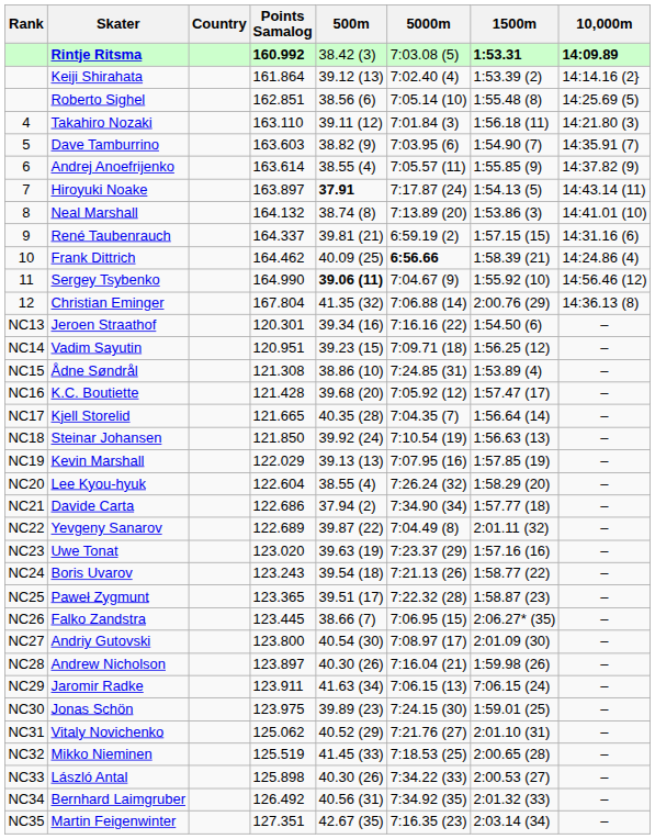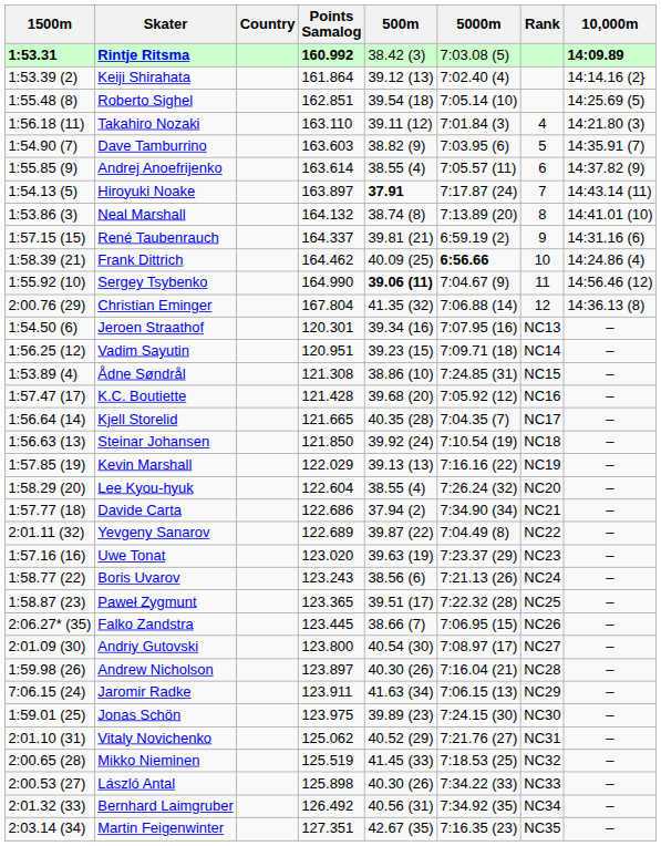 <table class="wikitable sortable" style="text-align:left">
 <tr>
-<th>Rank</th>
+<th>1500m</th>
 <th>Skater</th>
 <th>Country</th>
 <th>Points <br> Samalog</th>
 <th>500m</th>
 <th>5000m</th>
-<th>1500m</th>
+<th>Rank</th>
 <th>10,000m</th>
 </tr>
 <tr bgcolor=ccffcc>
-<td style="text-align:center"></td>
+<td><strong>1:53.31</strong> </td>
 <td><strong><a href='#'>Rintje Ritsma</a></strong></td>
 <td></td>
 <td><strong>160.992</strong></td>
 <td>38.42 (3)</td>
 <td>7:03.08 (5)</td>
-<td><strong>1:53.31</strong> </td>
+<td style="text-align:center"></td>
 <td><strong>14:09.89</strong> </td>
 </tr>
 <tr>
-<td style="text-align:center"></td>
+<td>1:53.39 (2)</td>
 <td><a href='#'>Keiji Shirahata</a></td>
 <td></td>
 <td>161.864</td>
 <td>39.12 (13)</td>
 <td>7:02.40 (4)</td>
-<td>1:53.39 (2)</td>
+<td style="text-align:center"></td>
 <td>14:14.16 (2}</td>
 </tr>
 <tr>
-<td style="text-align:center"></td>
+<td>1:55.48 (8)</td>
 <td><a href='#'>Roberto Sighel</a></td>
 <td></td>
 <td>162.851</td>
-<td>38.56 (6)</td>
+<td>39.54 (18)</td>
 <td>7:05.14 (10)</td>
-<td>1:55.48 (8)</td>
+<td style="text-align:center"></td>
 <td>14:25.69 (5)</td>
 </tr>
 <tr>
-<td style="text-align:center">4</td>
+<td>1:56.18 (11)</td>
 <td><a href='#'>Takahiro Nozaki</a></td>
 <td></td>
 <td>163.110</td>
 <td>39.11 (12)</td>
 <td>7:01.84 (3)</td>
-<td>1:56.18 (11)</td>
+<td style="text-align:center">4</td>
 <td>14:21.80 (3)</td>
 </tr>
 <tr>
-<td style="text-align:center">5</td>
+<td>1:54.90 (7)</td>
 <td><a href='#'>Dave Tamburrino</a></td>
 <td></td>
 <td>163.603</td>
 <td>38.82 (9)</td>
 <td>7:03.95 (6)</td>
-<td>1:54.90 (7)</td>
+<td style="text-align:center">5</td>
 <td>14:35.91 (7)</td>
 </tr>
 <tr>
-<td style="text-align:center">6</td>
+<td>1:55.85 (9)</td>
 <td><a href='#'>Andrej Anoefrijenko</a></td>
 <td></td>
 <td>163.614</td>
 <td>38.55 (4)</td>
 <td>7:05.57 (11)</td>
-<td>1:55.85 (9)</td>
+<td style="text-align:center">6</td>
 <td>14:37.82 (9)</td>
 </tr>
 <tr>
-<td style="text-align:center">7</td>
+<td>1:54.13 (5)</td>
 <td><a href='#'>Hiroyuki Noake</a></td>
 <td></td>
 <td>163.897</td>
 <td><strong>37.91</strong> </td>
 <td>7:17.87 (24)</td>
-<td>1:54.13 (5)</td>
+<td style="text-align:center">7</td>
 <td>14:43.14 (11)</td>
 </tr>
 <tr>
-<td style="text-align:center">8</td>
+<td>1:53.86 (3)</td>
 <td><a href='#'>Neal Marshall</a></td>
 <td></td>
 <td>164.132</td>
 <td>38.74 (8)</td>
 <td>7:13.89 (20)</td>
-<td>1:53.86 (3)</td>
+<td style="text-align:center">8</td>
 <td>14:41.01 (10)</td>
 </tr>
 <tr>
-<td style="text-align:center">9</td>
+<td>1:57.15 (15)</td>
 <td><a href='#'>René Taubenrauch</a></td>
 <td></td>
 <td>164.337</td>
 <td>39.81 (21)</td>
 <td>6:59.19 (2)</td>
-<td>1:57.15 (15)</td>
+<td style="text-align:center">9</td>
 <td>14:31.16 (6)</td>
 </tr>
 <tr>
-<td style="text-align:center">10</td>
+<td>1:58.39 (21)</td>
 <td><a href='#'>Frank Dittrich</a></td>
 <td></td>
 <td>164.462</td>
 <td>40.09 (25)</td>
 <td><strong>6:56.66</strong> </td>
-<td>1:58.39 (21)</td>
+<td style="text-align:center">10</td>
 <td>14:24.86 (4)</td>
 </tr>
 <tr>
-<td style="text-align:center">11</td>
+<td>1:55.92 (10)</td>
 <td><a href='#'>Sergey Tsybenko</a></td>
 <td></td>
 <td>164.990</td>
 <td><strong>39.06 (11)</strong></td>
 <td>7:04.67 (9)</td>
-<td>1:55.92 (10)</td>
+<td style="text-align:center">11</td>
 <td>14:56.46 (12)</td>
 </tr>
 <tr>
-<td style="text-align:center">12</td>
+<td>2:00.76 (29)</td>
 <td><a href='#'>Christian Eminger</a></td>
 <td></td>
 <td>167.804</td>
 <td>41.35 (32)</td>
 <td>7:06.88 (14)</td>
-<td>2:00.76 (29)</td>
+<td style="text-align:center">12</td>
 <td>14:36.13 (8)</td>
 </tr>
 <tr>
-<td style="text-align:center">NC13</td>
+<td>1:54.50 (6)</td>
 <td><a href='#'>Jeroen Straathof</a></td>
 <td></td>
 <td>120.301</td>
 <td>39.34 (16)</td>
-<td>7:16.16 (22)</td>
-<td>1:54.50 (6)</td>
+<td>7:07.95 (16)</td>
+<td style="text-align:center">NC13</td>
 <td style="text-align:center">–</td>
 </tr>
 <tr>
-<td style="text-align:center">NC14</td>
+<td>1:56.25 (12)</td>
 <td><a href='#'>Vadim Sayutin</a></td>
 <td></td>
 <td>120.951</td>
 <td>39.23 (15)</td>
 <td>7:09.71 (18)</td>
-<td>1:56.25 (12)</td>
+<td style="text-align:center">NC14</td>
 <td style="text-align:center">–</td>
 </tr>
 <tr>
-<td style="text-align:center">NC15</td>
+<td>1:53.89 (4)</td>
 <td><a href='#'>Ådne Søndrål</a></td>
 <td></td>
 <td>121.308</td>
 <td>38.86 (10)</td>
 <td>7:24.85 (31)</td>
-<td>1:53.89 (4)</td>
+<td style="text-align:center">NC15</td>
 <td style="text-align:center">–</td>
 </tr>
 <tr>
-<td style="text-align:center">NC16</td>
+<td>1:57.47 (17)</td>
 <td><a href='#'>K.C. Boutiette</a></td>
 <td></td>
 <td>121.428</td>
 <td>39.68 (20)</td>
 <td>7:05.92 (12)</td>
-<td>1:57.47 (17)</td>
+<td style="text-align:center">NC16</td>
 <td style="text-align:center">–</td>
 </tr>
 <tr>
-<td style="text-align:center">NC17</td>
+<td>1:56.64 (14)</td>
 <td><a href='#'>Kjell Storelid</a></td>
 <td></td>
 <td>121.665</td>
 <td>40.35 (28)</td>
 <td>7:04.35 (7)</td>
-<td>1:56.64 (14)</td>
+<td style="text-align:center">NC17</td>
 <td style="text-align:center">–</td>
 </tr>
 <tr>
-<td style="text-align:center">NC18</td>
+<td>1:56.63 (13)</td>
 <td><a href='#'>Steinar Johansen</a></td>
 <td></td>
 <td>121.850</td>
 <td>39.92 (24)</td>
 <td>7:10.54 (19)</td>
-<td>1:56.63 (13)</td>
+<td style="text-align:center">NC18</td>
 <td style="text-align:center">–</td>
 </tr>
 <tr>
-<td style="text-align:center">NC19</td>
+<td>1:57.85 (19)</td>
 <td><a href='#'>Kevin Marshall</a></td>
 <td></td>
 <td>122.029</td>
 <td>39.13 (13)</td>
-<td>7:07.95 (16)</td>
-<td>1:57.85 (19)</td>
+<td>7:16.16 (22)</td>
+<td style="text-align:center">NC19</td>
 <td style="text-align:center">–</td>
 </tr>
 <tr>
-<td style="text-align:center">NC20</td>
+<td>1:58.29 (20)</td>
 <td><a href='#'>Lee Kyou-hyuk</a></td>
 <td></td>
 <td>122.604</td>
 <td>38.55 (4)</td>
 <td>7:26.24 (32)</td>
-<td>1:58.29 (20)</td>
+<td style="text-align:center">NC20</td>
 <td style="text-align:center">–</td>
 </tr>
 <tr>
-<td style="text-align:center">NC21</td>
+<td>1:57.77 (18)</td>
 <td><a href='#'>Davide Carta</a></td>
 <td></td>
 <td>122.686</td>
 <td>37.94 (2)</td>
 <td>7:34.90 (34)</td>
-<td>1:57.77 (18)</td>
+<td style="text-align:center">NC21</td>
 <td style="text-align:center">–</td>
 </tr>
 <tr>
-<td style="text-align:center">NC22</td>
+<td>2:01.11 (32)</td>
 <td><a href='#'>Yevgeny Sanarov</a></td>
 <td></td>
 <td>122.689</td>
 <td>39.87 (22)</td>
 <td>7:04.49 (8)</td>
-<td>2:01.11 (32)</td>
+<td style="text-align:center">NC22</td>
 <td style="text-align:center">–</td>
 </tr>
 <tr>
-<td style="text-align:center">NC23</td>
+<td>1:57.16 (16)</td>
 <td><a href='#'>Uwe Tonat</a></td>
 <td></td>
 <td>123.020</td>
 <td>39.63 (19)</td>
 <td>7:23.37 (29)</td>
-<td>1:57.16 (16)</td>
+<td style="text-align:center">NC23</td>
 <td style="text-align:center">–</td>
 </tr>
 <tr>
-<td style="text-align:center">NC24</td>
+<td>1:58.77 (22)</td>
 <td><a href='#'>Boris Uvarov</a></td>
 <td></td>
 <td>123.243</td>
-<td>39.54 (18)</td>
+<td>38.56 (6)</td>
 <td>7:21.13 (26)</td>
-<td>1:58.77 (22)</td>
+<td style="text-align:center">NC24</td>
 <td style="text-align:center">–</td>
 </tr>
 <tr>
-<td style="text-align:center">NC25</td>
+<td>1:58.87 (23)</td>
 <td><a href='#'>Paweł Zygmunt</a></td>
 <td></td>
 <td>123.365</td>
 <td>39.51 (17)</td>
 <td>7:22.32 (28)</td>
-<td>1:58.87 (23)</td>
+<td style="text-align:center">NC25</td>
 <td style="text-align:center">–</td>
 </tr>
 <tr>
-<td style="text-align:center">NC26</td>
+<td>2:06.27* (35)</td>
 <td><a href='#'>Falko Zandstra</a></td>
 <td></td>
 <td>123.445</td>
 <td>38.66 (7)</td>
 <td>7:06.95 (15)</td>
-<td>2:06.27* (35)</td>
+<td style="text-align:center">NC26</td>
 <td style="text-align:center">–</td>
 </tr>
 <tr>
-<td style="text-align:center">NC27</td>
+<td>2:01.09 (30)</td>
 <td><a href='#'>Andriy Gutovski</a></td>
 <td></td>
 <td>123.800</td>
 <td>40.54 (30)</td>
 <td>7:08.97 (17)</td>
-<td>2:01.09 (30)</td>
+<td style="text-align:center">NC27</td>
 <td style="text-align:center">–</td>
 </tr>
 <tr>
-<td style="text-align:center">NC28</td>
+<td>1:59.98 (26)</td>
 <td><a href='#'>Andrew Nicholson</a></td>
 <td></td>
 <td>123.897</td>
 <td>40.30 (26)</td>
 <td>7:16.04 (21)</td>
-<td>1:59.98 (26)</td>
+<td style="text-align:center">NC28</td>
 <td style="text-align:center">–</td>
 </tr>
 <tr>
-<td style="text-align:center">NC29</td>
+<td>7:06.15 (24)</td>
 <td><a href='#'>Jaromir Radke</a></td>
 <td></td>
 <td>123.911</td>
 <td>41.63 (34)</td>
 <td>7:06.15 (13)</td>
-<td>7:06.15 (24)</td>
+<td style="text-align:center">NC29</td>
 <td style="text-align:center">–</td>
 </tr>
 <tr>
-<td style="text-align:center">NC30</td>
+<td>1:59.01 (25)</td>
 <td><a href='#'>Jonas Schön</a></td>
 <td></td>
 <td>123.975</td>
 <td>39.89 (23)</td>
 <td>7:24.15 (30)</td>
-<td>1:59.01 (25)</td>
+<td style="text-align:center">NC30</td>
 <td style="text-align:center">–</td>
 </tr>
 <tr>
-<td style="text-align:center">NC31</td>
+<td>2:01.10 (31)</td>
 <td><a href='#'>Vitaly Novichenko</a></td>
 <td></td>
 <td>125.062</td>
 <td>40.52 (29)</td>
 <td>7:21.76 (27)</td>
-<td>2:01.10 (31)</td>
+<td style="text-align:center">NC31</td>
 <td style="text-align:center">–</td>
 </tr>
 <tr>
-<td style="text-align:center">NC32</td>
+<td>2:00.65 (28)</td>
 <td><a href='#'>Mikko Nieminen</a></td>
 <td></td>
 <td>125.519</td>
 <td>41.45 (33)</td>
 <td>7:18.53 (25)</td>
-<td>2:00.65 (28)</td>
+<td style="text-align:center">NC32</td>
 <td style="text-align:center">–</td>
 </tr>
 <tr>
-<td style="text-align:center">NC33</td>
+<td>2:00.53 (27)</td>
 <td><a href='#'>László Antal</a></td>
 <td></td>
 <td>125.898</td>
 <td>40.30 (26)</td>
 <td>7:34.22 (33)</td>
-<td>2:00.53 (27)</td>
+<td style="text-align:center">NC33</td>
 <td style="text-align:center">–</td>
 </tr>
 <tr>
-<td style="text-align:center">NC34</td>
+<td>2:01.32 (33)</td>
 <td><a href='#'>Bernhard Laimgruber</a></td>
 <td></td>
 <td>126.492</td>
 <td>40.56 (31)</td>
 <td>7:34.92 (35)</td>
-<td>2:01.32 (33)</td>
+<td style="text-align:center">NC34</td>
 <td style="text-align:center">–</td>
 </tr>
 <tr>
-<td style="text-align:center">NC35</td>
+<td>2:03.14 (34)</td>
 <td><a href='#'>Martin Feigenwinter</a></td>
 <td></td>
 <td>127.351</td>
 <td>42.67 (35)</td>
 <td>7:16.35 (23)</td>
-<td>2:03.14 (34)</td>
+<td style="text-align:center">NC35</td>
 <td style="text-align:center">–</td>
 </tr>
 </table>
